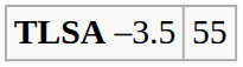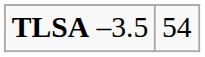 <table class="wikitable">
 <tr align="center">
 </tr>
 <tr align="center">
 <td><strong>TLSA</strong> –3.5</td>
-<td>55</td>
+<td>54</td>
 </tr>
 </table>
